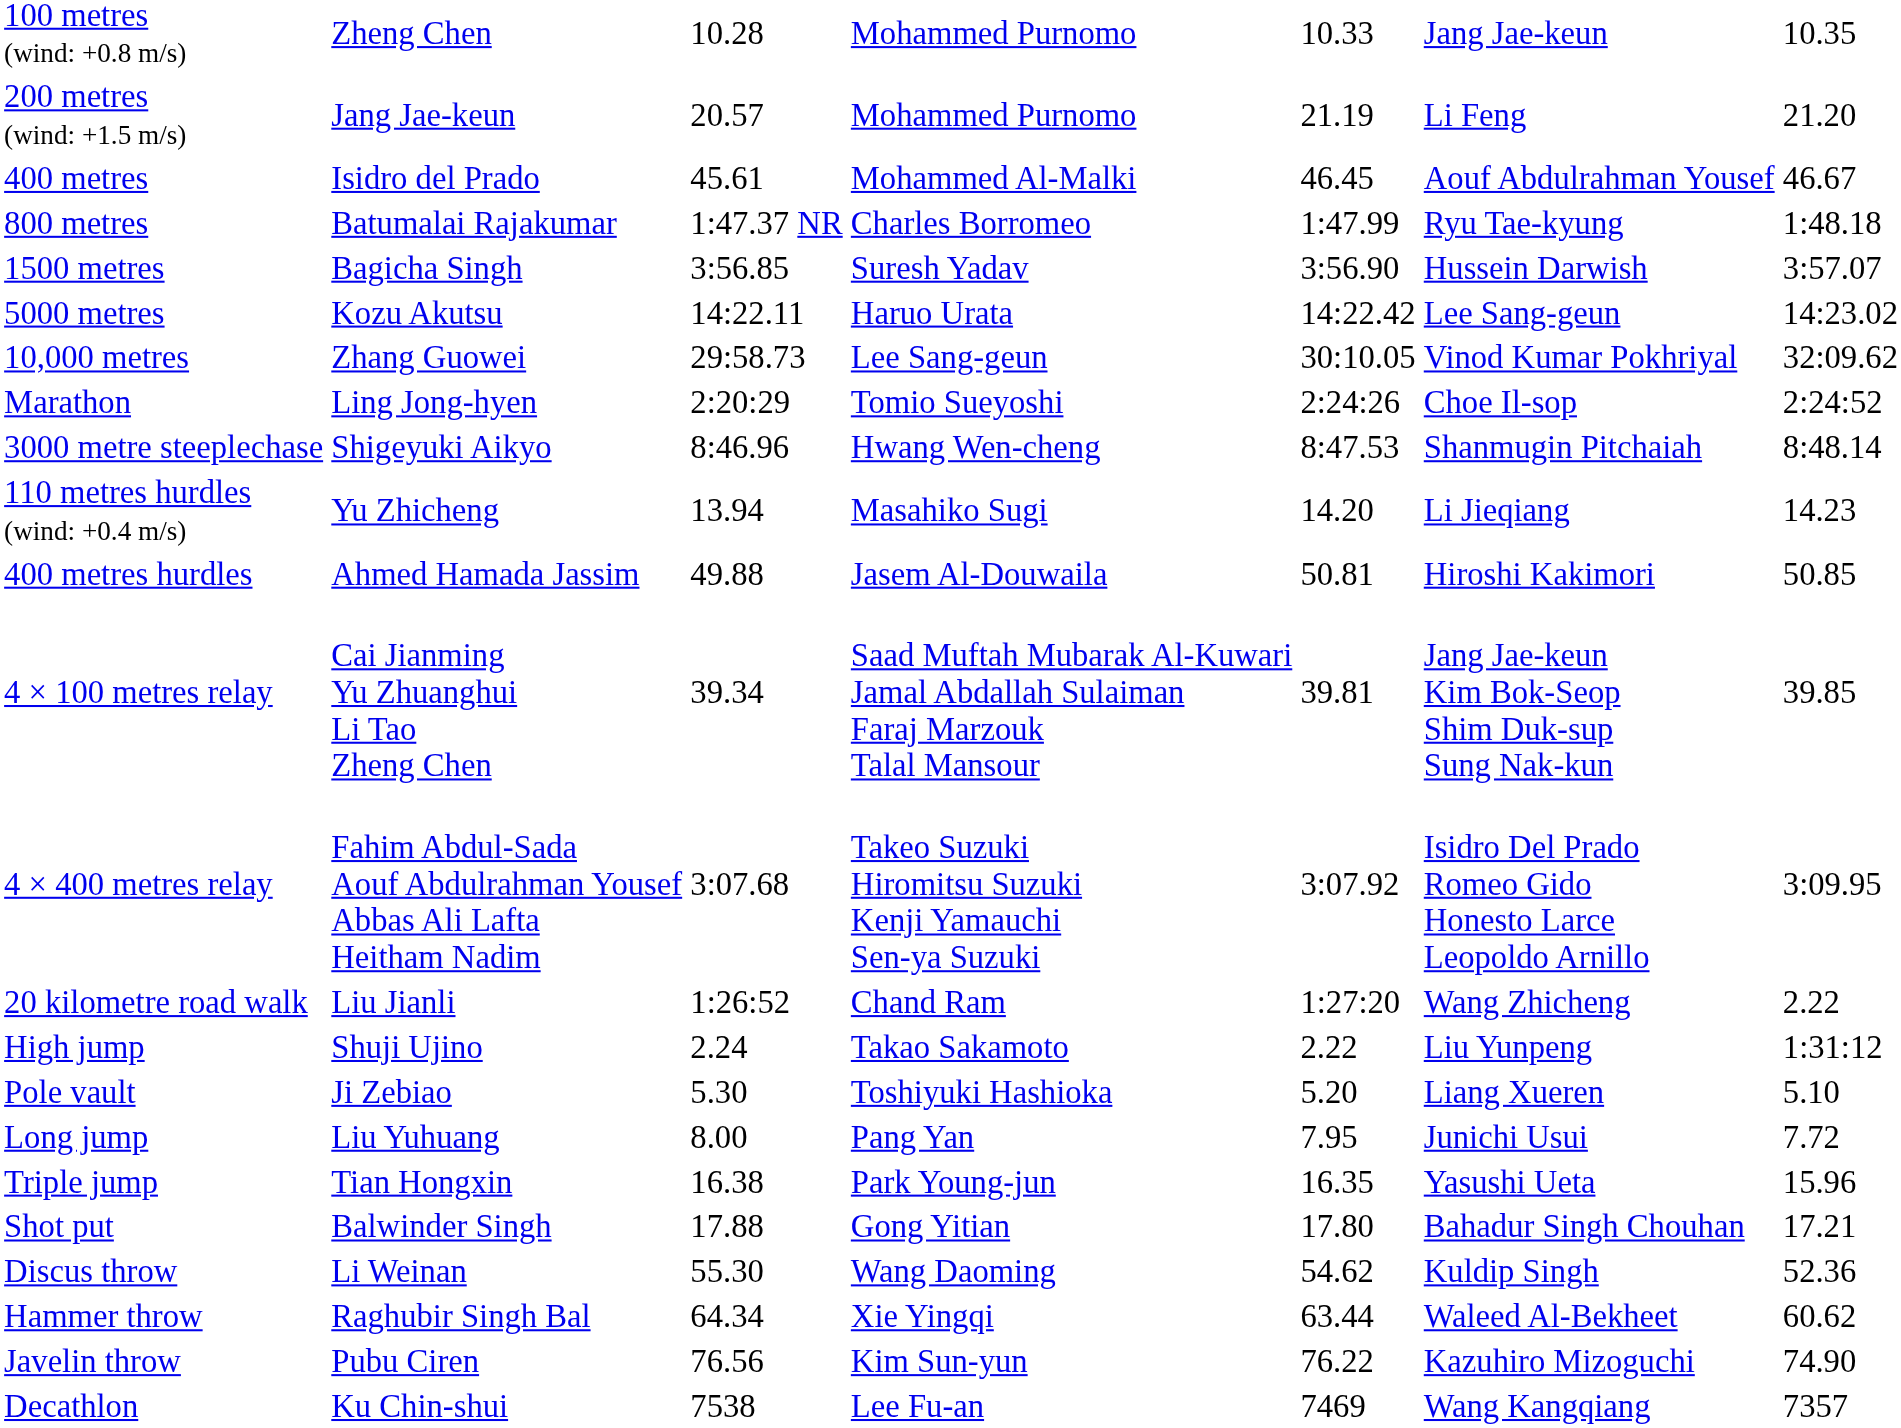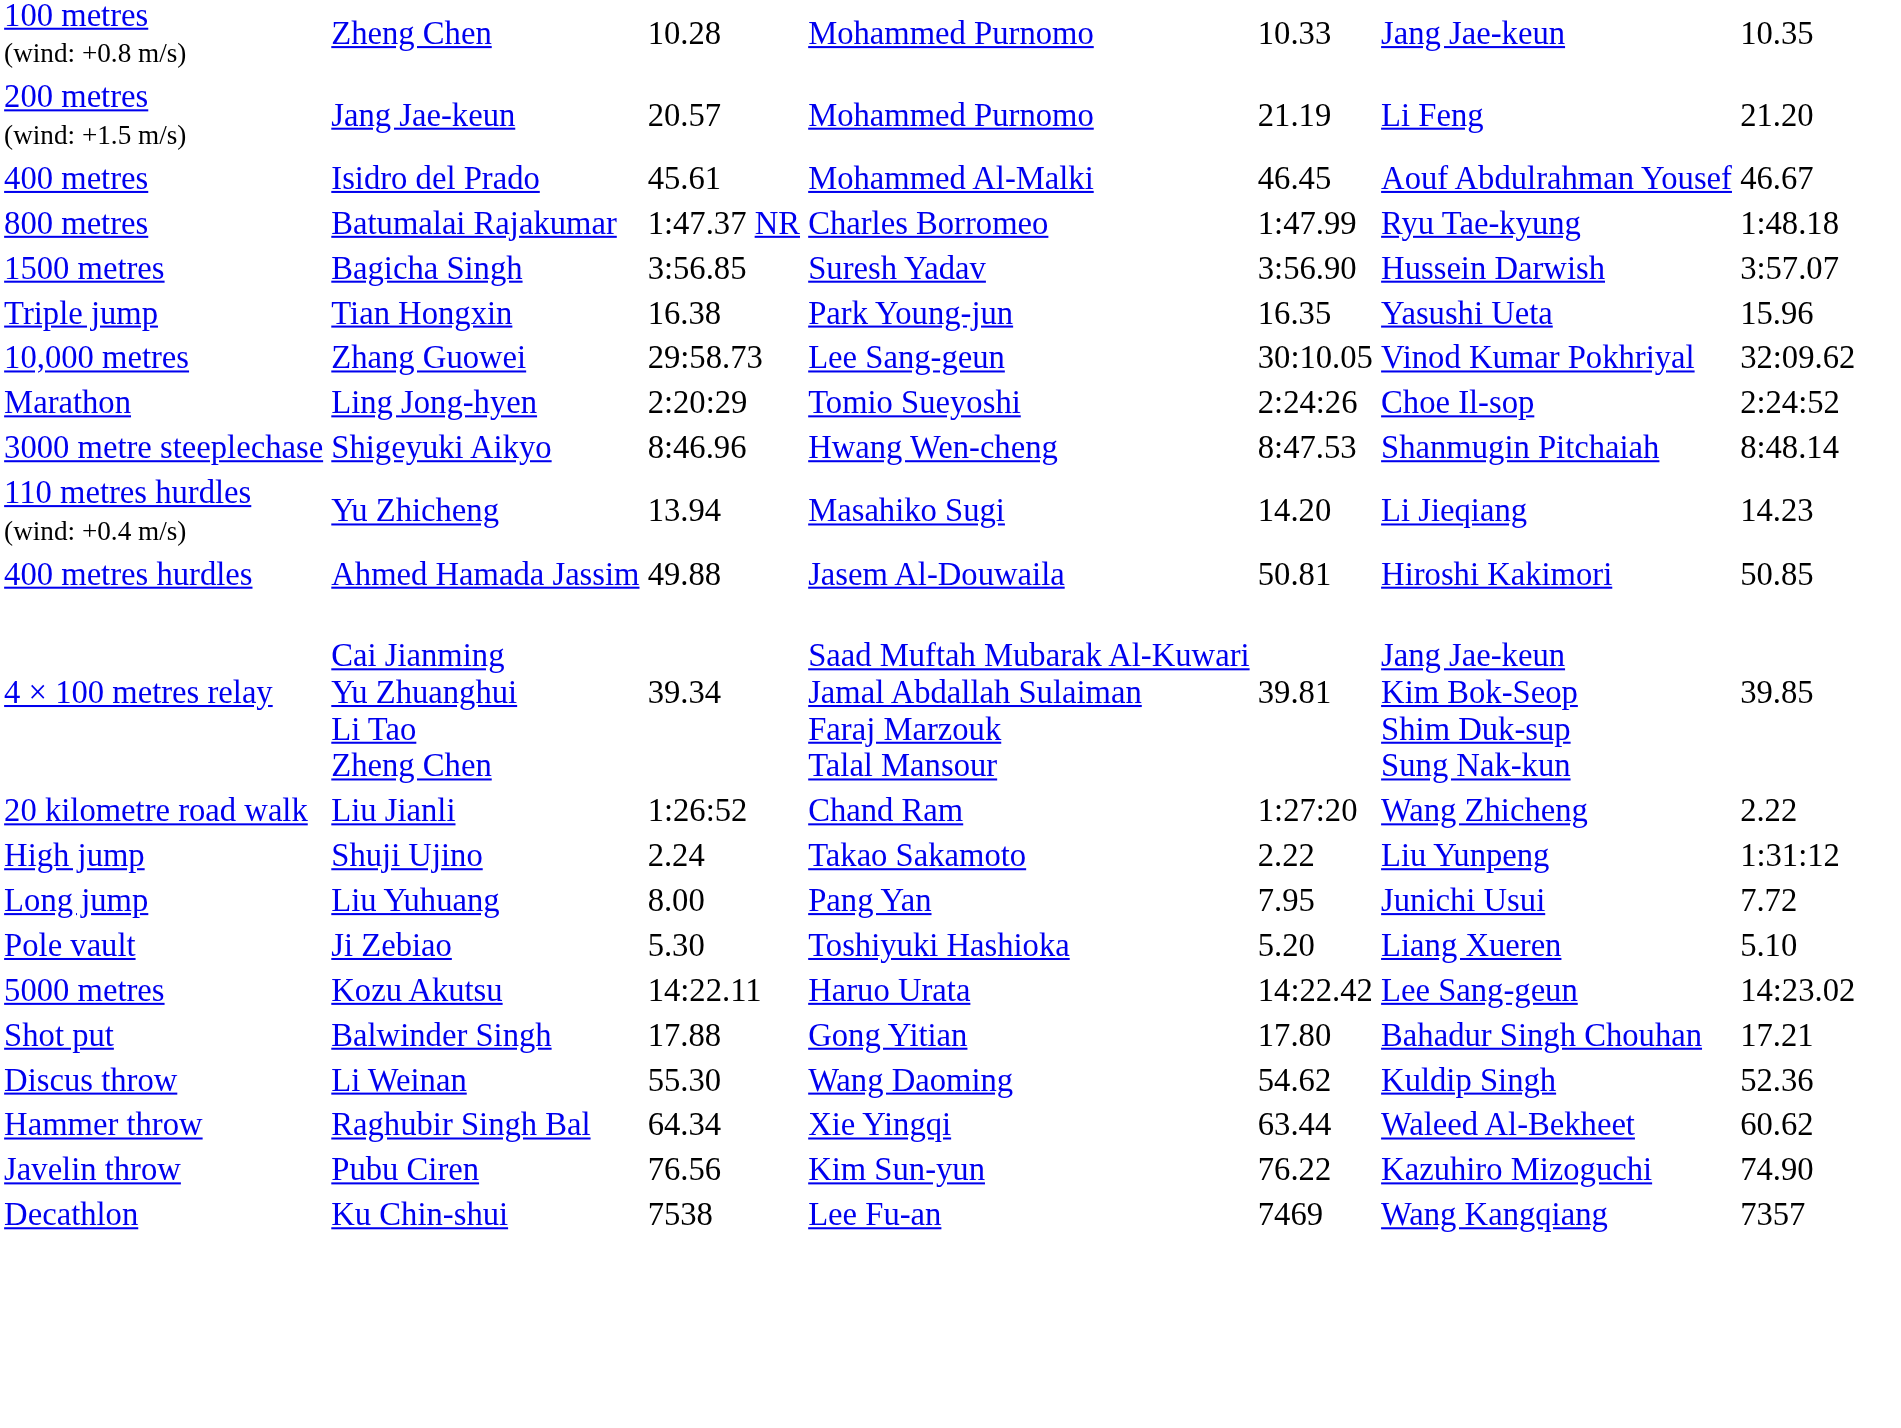 <table>
 <tr>
 <td><a href='#'>100 metres</a><br><small>(wind: +0.8 m/s)</small></td>
 <td><a href='#'>Zheng Chen</a><br> </td>
 <td>10.28</td>
 <td><a href='#'>Mohammed Purnomo</a><br> </td>
 <td>10.33</td>
 <td><a href='#'>Jang Jae-keun</a><br></td>
 <td>10.35</td>
 </tr>
 <tr>
 <td><a href='#'>200 metres</a><br><small>(wind: +1.5 m/s)</small></td>
 <td><a href='#'>Jang Jae-keun</a><br> </td>
 <td>20.57</td>
 <td><a href='#'>Mohammed Purnomo</a><br> </td>
 <td>21.19</td>
 <td><a href='#'>Li Feng</a><br> </td>
 <td>21.20</td>
 </tr>
 <tr>
 <td><a href='#'>400 metres</a></td>
 <td><a href='#'>Isidro del Prado</a><br> </td>
 <td>45.61</td>
 <td><a href='#'>Mohammed Al-Malki</a><br> </td>
 <td>46.45</td>
 <td><a href='#'>Aouf Abdulrahman Yousef</a><br> </td>
 <td>46.67</td>
 </tr>
 <tr>
 <td><a href='#'>800 metres</a></td>
 <td><a href='#'>Batumalai Rajakumar</a><br> </td>
 <td>1:47.37 <a href='#'>NR</a></td>
 <td><a href='#'>Charles Borromeo</a><br> </td>
 <td>1:47.99</td>
 <td><a href='#'>Ryu Tae-kyung</a><br> </td>
 <td>1:48.18</td>
 </tr>
 <tr>
 <td><a href='#'>1500 metres</a></td>
 <td><a href='#'>Bagicha Singh</a><br> </td>
 <td>3:56.85</td>
 <td><a href='#'>Suresh Yadav</a><br> </td>
 <td>3:56.90</td>
 <td><a href='#'>Hussein Darwish</a><br> </td>
 <td>3:57.07</td>
 </tr>
 <tr>
-<td><a href='#'>5000 metres</a></td>
-<td><a href='#'>Kozu Akutsu</a><br> </td>
-<td>14:22.11</td>
-<td><a href='#'>Haruo Urata</a><br> </td>
-<td>14:22.42</td>
-<td><a href='#'>Lee Sang-geun</a><br> </td>
-<td>14:23.02</td>
+<td><a href='#'>Triple jump</a></td>
+<td><a href='#'>Tian Hongxin</a><br> </td>
+<td>16.38</td>
+<td><a href='#'>Park Young-jun</a><br> </td>
+<td>16.35</td>
+<td><a href='#'>Yasushi Ueta</a><br> </td>
+<td>15.96</td>
 </tr>
 <tr>
 <td><a href='#'>10,000 metres</a></td>
 <td><a href='#'>Zhang Guowei</a><br> </td>
 <td>29:58.73</td>
 <td><a href='#'>Lee Sang-geun</a><br> </td>
 <td>30:10.05</td>
 <td><a href='#'>Vinod Kumar Pokhriyal</a><br> </td>
 <td>32:09.62</td>
 </tr>
 <tr>
 <td><a href='#'>Marathon</a></td>
 <td><a href='#'>Ling Jong-hyen</a><br> </td>
 <td>2:20:29</td>
 <td><a href='#'>Tomio Sueyoshi</a><br> </td>
 <td>2:24:26</td>
 <td><a href='#'>Choe Il-sop</a><br> </td>
 <td>2:24:52</td>
 </tr>
 <tr>
 <td><a href='#'>3000 metre steeplechase</a></td>
 <td><a href='#'>Shigeyuki Aikyo</a><br> </td>
 <td>8:46.96</td>
 <td><a href='#'>Hwang Wen-cheng</a><br> </td>
 <td>8:47.53</td>
 <td><a href='#'>Shanmugin Pitchaiah</a><br> </td>
 <td>8:48.14</td>
 </tr>
 <tr>
 <td><a href='#'>110 metres hurdles</a><br><small>(wind: +0.4 m/s)</small></td>
 <td><a href='#'>Yu Zhicheng</a><br> </td>
 <td>13.94</td>
 <td><a href='#'>Masahiko Sugi</a><br> </td>
 <td>14.20</td>
 <td><a href='#'>Li Jieqiang</a><br> </td>
 <td>14.23</td>
 </tr>
 <tr>
 <td><a href='#'>400 metres hurdles</a></td>
 <td><a href='#'>Ahmed Hamada Jassim</a><br> </td>
 <td>49.88</td>
 <td><a href='#'>Jasem Al-Douwaila</a><br> </td>
 <td>50.81</td>
 <td><a href='#'>Hiroshi Kakimori</a><br> </td>
 <td>50.85</td>
 </tr>
 <tr>
 <td><a href='#'>4 × 100 metres relay</a></td>
 <td><br><a href='#'>Cai Jianming</a><br><a href='#'>Yu Zhuanghui</a><br><a href='#'>Li Tao</a><br><a href='#'>Zheng Chen</a></td>
 <td>39.34</td>
 <td><br><a href='#'>Saad Muftah Mubarak Al-Kuwari</a><br><a href='#'>Jamal Abdallah Sulaiman</a><br><a href='#'>Faraj Marzouk</a><br><a href='#'>Talal Mansour</a></td>
 <td>39.81</td>
 <td><br><a href='#'>Jang Jae-keun</a><br><a href='#'>Kim Bok-Seop</a><br><a href='#'>Shim Duk-sup</a><br><a href='#'>Sung Nak-kun</a></td>
 <td>39.85</td>
 </tr>
 <tr>
-<td><a href='#'>4 × 400 metres relay</a></td>
-<td><br><a href='#'>Fahim Abdul-Sada</a><br><a href='#'>Aouf Abdulrahman Yousef</a><br><a href='#'>Abbas Ali Lafta</a><br><a href='#'>Heitham Nadim</a></td>
-<td>3:07.68</td>
-<td><br><a href='#'>Takeo Suzuki</a><br><a href='#'>Hiromitsu Suzuki</a><br><a href='#'>Kenji Yamauchi</a><br><a href='#'>Sen-ya Suzuki</a></td>
-<td>3:07.92</td>
-<td><br><a href='#'>Isidro Del Prado</a><br><a href='#'>Romeo Gido</a><br><a href='#'>Honesto Larce</a><br><a href='#'>Leopoldo Arnillo</a></td>
-<td>3:09.95</td>
-</tr>
-<tr>
 <td><a href='#'>20 kilometre road walk</a></td>
 <td><a href='#'>Liu Jianli</a><br> </td>
 <td>1:26:52</td>
 <td><a href='#'>Chand Ram</a><br> </td>
 <td>1:27:20</td>
 <td><a href='#'>Wang Zhicheng</a><br> </td>
 <td>2.22</td>
 </tr>
 <tr>
 <td><a href='#'>High jump</a></td>
 <td><a href='#'>Shuji Ujino</a><br> </td>
 <td>2.24</td>
 <td><a href='#'>Takao Sakamoto</a><br> </td>
 <td>2.22</td>
 <td><a href='#'>Liu Yunpeng</a><br> </td>
 <td>1:31:12</td>
 </tr>
 <tr>
+<td><a href='#'>Long jump</a></td>
+<td><a href='#'>Liu Yuhuang</a><br> </td>
+<td>8.00</td>
+<td><a href='#'>Pang Yan</a><br> </td>
+<td>7.95</td>
+<td><a href='#'>Junichi Usui</a><br> </td>
+<td>7.72</td>
+</tr>
+<tr>
 <td><a href='#'>Pole vault</a></td>
 <td><a href='#'>Ji Zebiao</a><br> </td>
 <td>5.30</td>
 <td><a href='#'>Toshiyuki Hashioka</a><br> </td>
 <td>5.20</td>
 <td><a href='#'>Liang Xueren</a><br> </td>
 <td>5.10</td>
 </tr>
 <tr>
-<td><a href='#'>Long jump</a></td>
-<td><a href='#'>Liu Yuhuang</a><br> </td>
-<td>8.00</td>
-<td><a href='#'>Pang Yan</a><br> </td>
-<td>7.95</td>
-<td><a href='#'>Junichi Usui</a><br> </td>
-<td>7.72</td>
-</tr>
-<tr>
-<td><a href='#'>Triple jump</a></td>
-<td><a href='#'>Tian Hongxin</a><br> </td>
-<td>16.38</td>
-<td><a href='#'>Park Young-jun</a><br> </td>
-<td>16.35</td>
-<td><a href='#'>Yasushi Ueta</a><br> </td>
-<td>15.96</td>
+<td><a href='#'>5000 metres</a></td>
+<td><a href='#'>Kozu Akutsu</a><br> </td>
+<td>14:22.11</td>
+<td><a href='#'>Haruo Urata</a><br> </td>
+<td>14:22.42</td>
+<td><a href='#'>Lee Sang-geun</a><br> </td>
+<td>14:23.02</td>
 </tr>
 <tr>
 <td><a href='#'>Shot put</a></td>
 <td><a href='#'>Balwinder Singh</a><br> </td>
 <td>17.88</td>
 <td><a href='#'>Gong Yitian</a><br> </td>
 <td>17.80</td>
 <td><a href='#'>Bahadur Singh Chouhan</a><br> </td>
 <td>17.21</td>
 </tr>
 <tr>
 <td><a href='#'>Discus throw</a></td>
 <td><a href='#'>Li Weinan</a><br> </td>
 <td>55.30</td>
 <td><a href='#'>Wang Daoming</a><br> </td>
 <td>54.62</td>
 <td><a href='#'>Kuldip Singh</a><br> </td>
 <td>52.36</td>
 </tr>
 <tr>
 <td><a href='#'>Hammer throw</a></td>
 <td><a href='#'>Raghubir Singh Bal</a><br> </td>
 <td>64.34</td>
 <td><a href='#'>Xie Yingqi</a><br> </td>
 <td>63.44</td>
 <td><a href='#'>Waleed Al-Bekheet</a><br> </td>
 <td>60.62</td>
 </tr>
 <tr>
 <td><a href='#'>Javelin throw</a></td>
 <td><a href='#'>Pubu Ciren</a><br> </td>
 <td>76.56</td>
 <td><a href='#'>Kim Sun-yun</a><br> </td>
 <td>76.22</td>
 <td><a href='#'>Kazuhiro Mizoguchi</a><br> </td>
 <td>74.90</td>
 </tr>
 <tr>
 <td><a href='#'>Decathlon</a></td>
 <td><a href='#'>Ku Chin-shui</a><br> </td>
 <td>7538</td>
 <td><a href='#'>Lee Fu-an</a><br> </td>
 <td>7469</td>
 <td><a href='#'>Wang Kangqiang</a><br> </td>
 <td>7357</td>
 </tr>
 </table>
